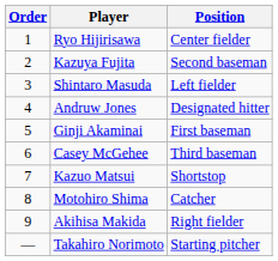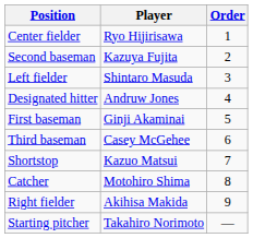 <table class="wikitable" style="text-align:center;">
 <tr>
+<th><a href='#'>Position</a></th>
+<th>Player</th>
 <th><a href='#'>Order</a></th>
-<th>Player</th>
-<th><a href='#'>Position</a></th>
 </tr>
 <tr>
+<td style="text-align:left;"><a href='#'>Center fielder</a></td>
+<td style="text-align:left;"><a href='#'>Ryo Hijirisawa</a></td>
 <td>1</td>
-<td style="text-align:left;"><a href='#'>Ryo Hijirisawa</a></td>
-<td style="text-align:left;"><a href='#'>Center fielder</a></td>
 </tr>
 <tr>
+<td style="text-align:left;"><a href='#'>Second baseman</a></td>
+<td style="text-align:left;"><a href='#'>Kazuya Fujita</a></td>
 <td>2</td>
-<td style="text-align:left;"><a href='#'>Kazuya Fujita</a></td>
-<td style="text-align:left;"><a href='#'>Second baseman</a></td>
 </tr>
 <tr>
+<td style="text-align:left;"><a href='#'>Left fielder</a></td>
+<td style="text-align:left;"><a href='#'>Shintaro Masuda</a></td>
 <td>3</td>
-<td style="text-align:left;"><a href='#'>Shintaro Masuda</a></td>
-<td style="text-align:left;"><a href='#'>Left fielder</a></td>
 </tr>
 <tr>
+<td style="text-align:left;"><a href='#'>Designated hitter</a></td>
+<td style="text-align:left;"><a href='#'>Andruw Jones</a></td>
 <td>4</td>
-<td style="text-align:left;"><a href='#'>Andruw Jones</a></td>
-<td style="text-align:left;"><a href='#'>Designated hitter</a></td>
 </tr>
 <tr>
+<td style="text-align:left;"><a href='#'>First baseman</a></td>
+<td style="text-align:left;"><a href='#'>Ginji Akaminai</a></td>
 <td>5</td>
-<td style="text-align:left;"><a href='#'>Ginji Akaminai</a></td>
-<td style="text-align:left;"><a href='#'>First baseman</a></td>
 </tr>
 <tr>
+<td style="text-align:left;"><a href='#'>Third baseman</a></td>
+<td style="text-align:left;"><a href='#'>Casey McGehee</a></td>
 <td>6</td>
-<td style="text-align:left;"><a href='#'>Casey McGehee</a></td>
-<td style="text-align:left;"><a href='#'>Third baseman</a></td>
 </tr>
 <tr>
+<td style="text-align:left;"><a href='#'>Shortstop</a></td>
+<td style="text-align:left;"><a href='#'>Kazuo Matsui</a></td>
 <td>7</td>
-<td style="text-align:left;"><a href='#'>Kazuo Matsui</a></td>
-<td style="text-align:left;"><a href='#'>Shortstop</a></td>
 </tr>
 <tr>
+<td style="text-align:left;"><a href='#'>Catcher</a></td>
+<td style="text-align:left;"><a href='#'>Motohiro Shima</a></td>
 <td>8</td>
-<td style="text-align:left;"><a href='#'>Motohiro Shima</a></td>
-<td style="text-align:left;"><a href='#'>Catcher</a></td>
 </tr>
 <tr>
+<td style="text-align:left;"><a href='#'>Right fielder</a></td>
+<td style="text-align:left;"><a href='#'>Akihisa Makida</a></td>
 <td>9</td>
-<td style="text-align:left;"><a href='#'>Akihisa Makida</a></td>
-<td style="text-align:left;"><a href='#'>Right fielder</a></td>
 </tr>
 <tr>
+<td style="text-align:left;"><a href='#'>Starting pitcher</a></td>
+<td style="text-align:left;"><a href='#'>Takahiro Norimoto</a></td>
 <td>—</td>
-<td style="text-align:left;"><a href='#'>Takahiro Norimoto</a></td>
-<td style="text-align:left;"><a href='#'>Starting pitcher</a></td>
 </tr>
 </table>
